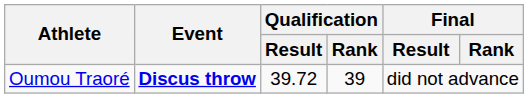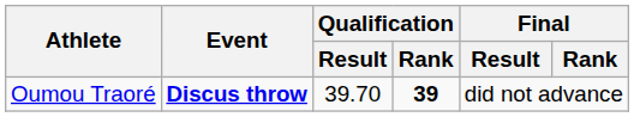 <table class=wikitable style=font-size:90%>
 <tr>
 <th rowspan=2>Athlete</th>
 <th rowspan=2>Event</th>
 <th colspan=2>Qualification</th>
 <th colspan=2>Final</th>
 </tr>
 <tr>
 <th>Result</th>
 <th>Rank</th>
 <th>Result</th>
 <th>Rank</th>
 </tr>
 <tr>
 <td><a href='#'>Oumou Traoré</a></td>
 <td><strong><a href='#'>Discus throw</a></strong></td>
-<td align=center>39.72</td>
-<td align=center>39</td>
+<td align=center>39.70</td>
+<td align=center><strong>39</strong></td>
 <td align=center colspan=2>did not advance</td>
 </tr>
 </table>
